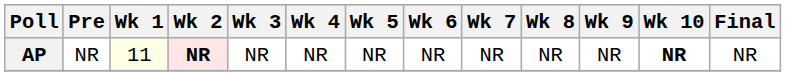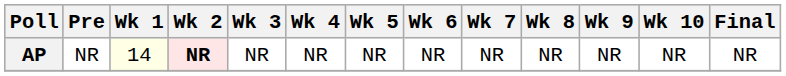 <table class="wikitable" style="white-space:nowrap;">
 <tr>
 <th>Poll</th>
 <th>Pre</th>
 <th>Wk 1</th>
 <th>Wk 2</th>
 <th>Wk 3</th>
 <th>Wk 4</th>
 <th>Wk 5</th>
 <th>Wk 6</th>
 <th>Wk 7</th>
 <th>Wk 8</th>
 <th>Wk 9</th>
 <th>Wk 10</th>
 <th>Final</th>
 </tr>
 <tr style="text-align:center;">
 <th>AP</th>
 <td style="background:#FFF;">NR</td>
-<td style="background:#FFFFE6;">11</td>
+<td style="background:#FFFFE6;">14</td>
 <td style="background:#FFE6E6;"><strong>NR</strong></td>
 <td style="background:#FFF;">NR</td>
 <td style="background:#FFF;">NR</td>
 <td style="background:#FFF;">NR</td>
 <td style="background:#FFF;">NR</td>
 <td style="background:#FFF;">NR</td>
 <td style="background:#FFF;">NR</td>
 <td style="background:#FFF;">NR</td>
-<td style="background:#FFF;"><strong>NR</strong></td>
+<td style="background:#FFF;">NR</td>
 <td style="background:#FFF;">NR</td>
 </tr>
 <tr style="text-align:center;">
 </tr>
 </table>
